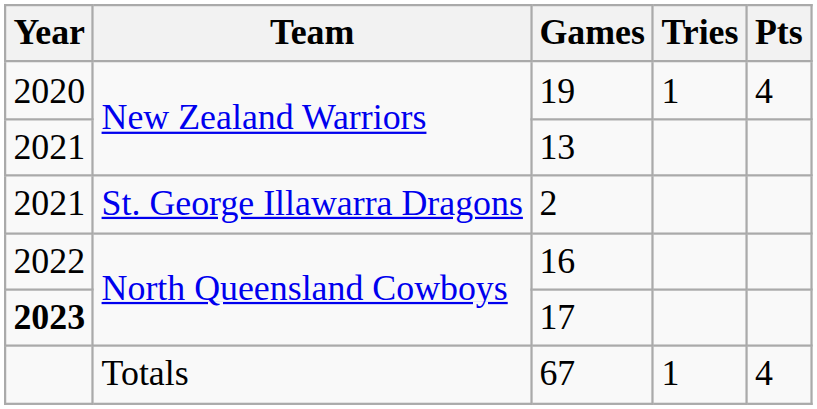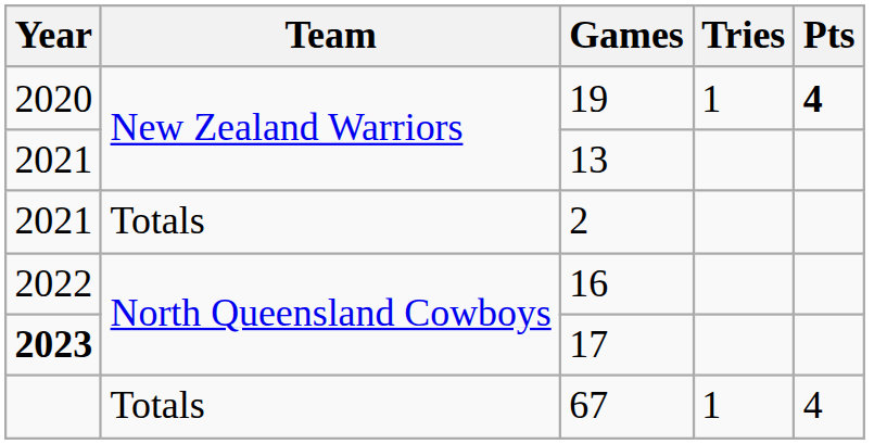 <table class="wikitable">
 <tr>
 <th>Year</th>
 <th>Team</th>
 <th>Games</th>
 <th>Tries</th>
 <th>Pts</th>
 </tr>
 <tr>
 <td>2020</td>
 <td rowspan="2"> <a href='#'>New Zealand Warriors</a></td>
 <td>19</td>
 <td>1</td>
-<td>4</td>
+<td><strong>4</strong></td>
 </tr>
 <tr>
 <td>2021</td>
 <td>13</td>
 <td></td>
 <td></td>
 </tr>
 <tr>
 <td>2021</td>
-<td> <a href='#'>St. George Illawarra Dragons</a></td>
+<td>Totals</td>
 <td>2</td>
 <td></td>
 <td></td>
 </tr>
 <tr>
 <td>2022</td>
 <td rowspan="2"> <a href='#'>North Queensland Cowboys</a></td>
 <td>16</td>
 <td></td>
 <td></td>
 </tr>
 <tr>
 <td><strong>2023</strong></td>
 <td>17</td>
 <td></td>
 <td></td>
 </tr>
 <tr>
 <td></td>
 <td>Totals</td>
 <td>67</td>
 <td>1</td>
 <td>4</td>
 </tr>
 </table>
